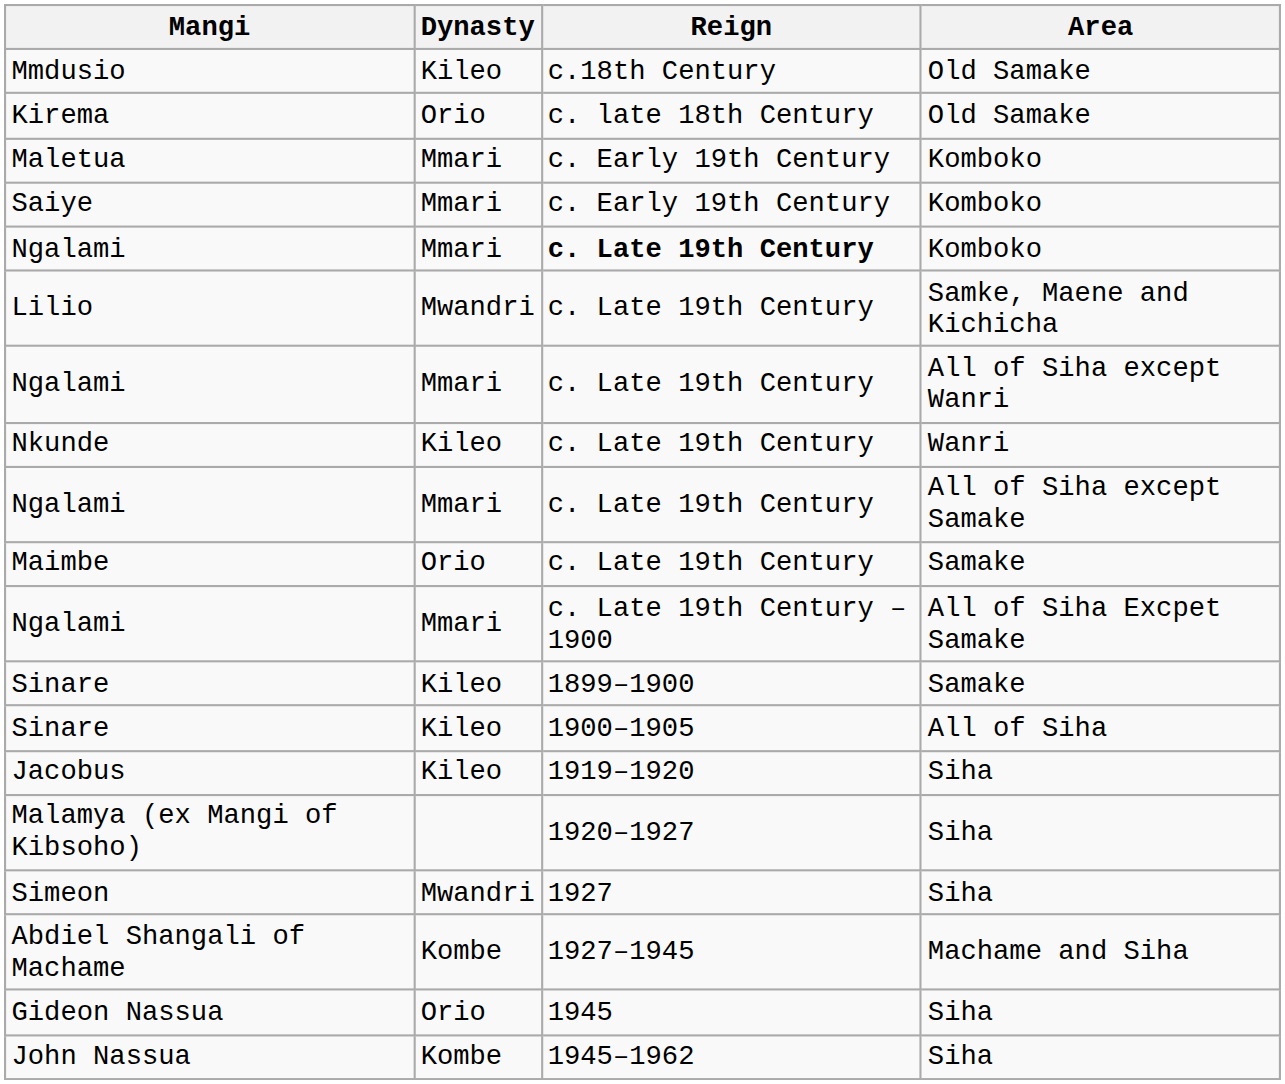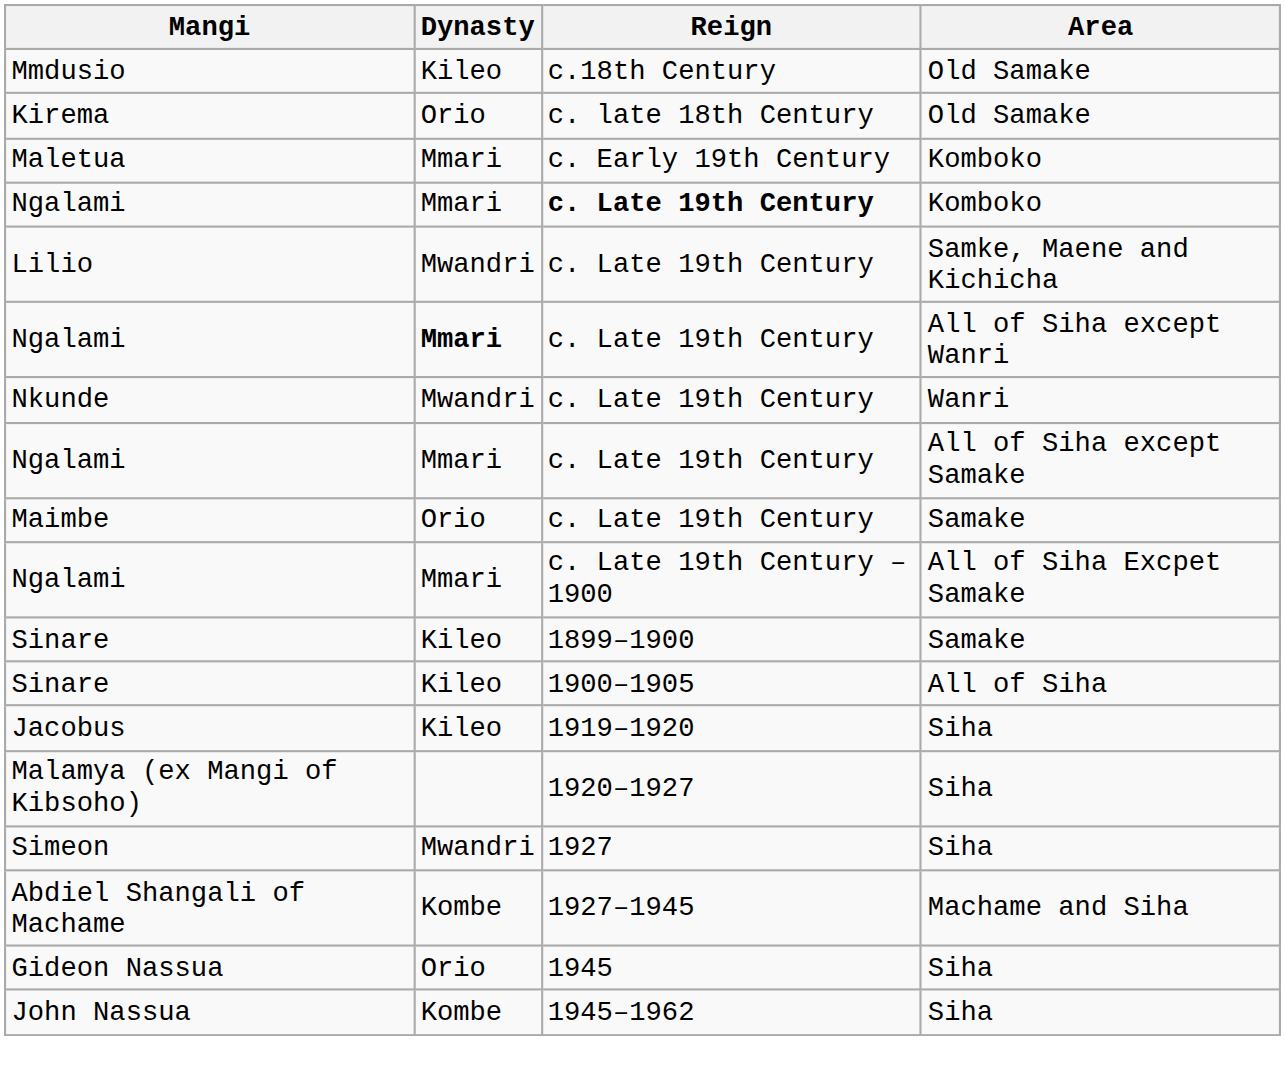 <table class=wikitable style=height:1em;>
 <tr>
 <th>Mangi</th>
 <th>Dynasty</th>
 <th>Reign</th>
 <th>Area</th>
 </tr>
 <tr>
 <td>Mmdusio</td>
 <td>Kileo</td>
 <td>c.18th Century</td>
 <td>Old Samake</td>
 </tr>
 <tr>
 <td>Kirema</td>
 <td>Orio</td>
 <td>c. late 18th Century</td>
 <td>Old Samake</td>
 </tr>
 <tr>
 <td>Maletua</td>
 <td>Mmari</td>
 <td>c. Early 19th Century</td>
 <td>Komboko</td>
 </tr>
 <tr>
-<td>Saiye</td>
-<td>Mmari</td>
-<td>c. Early 19th Century</td>
-<td>Komboko</td>
-</tr>
-<tr>
 <td>Ngalami</td>
 <td>Mmari</td>
 <td><strong>c. Late 19th Century</strong></td>
 <td>Komboko</td>
 </tr>
 <tr>
 <td>Lilio</td>
 <td>Mwandri</td>
 <td>c. Late 19th Century</td>
 <td>Samke, Maene and Kichicha</td>
 </tr>
 <tr>
 <td>Ngalami</td>
-<td>Mmari</td>
+<td><strong>Mmari</strong></td>
 <td>c. Late 19th Century</td>
 <td>All of Siha except Wanri</td>
 </tr>
 <tr>
 <td>Nkunde</td>
-<td>Kileo</td>
+<td>Mwandri</td>
 <td>c. Late 19th Century</td>
 <td>Wanri</td>
 </tr>
 <tr>
 <td>Ngalami</td>
 <td>Mmari</td>
 <td>c. Late 19th Century</td>
 <td>All of Siha except Samake</td>
 </tr>
 <tr>
 <td>Maimbe</td>
 <td>Orio</td>
 <td>c. Late 19th Century</td>
 <td>Samake</td>
 </tr>
 <tr>
 <td>Ngalami</td>
 <td>Mmari</td>
 <td>c. Late 19th Century – 1900</td>
 <td>All of Siha Excpet Samake</td>
 </tr>
 <tr>
 <td>Sinare</td>
 <td>Kileo</td>
 <td>1899–1900</td>
 <td>Samake</td>
 </tr>
 <tr>
 <td>Sinare</td>
 <td>Kileo</td>
 <td>1900–1905</td>
 <td>All of Siha</td>
 </tr>
 <tr>
 <td>Jacobus</td>
 <td>Kileo</td>
 <td>1919–1920</td>
 <td>Siha</td>
 </tr>
 <tr>
 <td>Malamya (ex Mangi of Kibsoho)</td>
 <td></td>
 <td>1920–1927</td>
 <td>Siha</td>
 </tr>
 <tr>
 <td>Simeon</td>
 <td>Mwandri</td>
 <td>1927</td>
 <td>Siha</td>
 </tr>
 <tr>
 <td>Abdiel Shangali of Machame</td>
 <td>Kombe</td>
 <td>1927–1945</td>
 <td>Machame and Siha</td>
 </tr>
 <tr>
 <td>Gideon Nassua</td>
 <td>Orio</td>
 <td>1945</td>
 <td>Siha</td>
 </tr>
 <tr>
 <td>John Nassua</td>
 <td>Kombe</td>
 <td>1945–1962</td>
 <td>Siha</td>
 </tr>
 <tr>
 </tr>
 </table>
